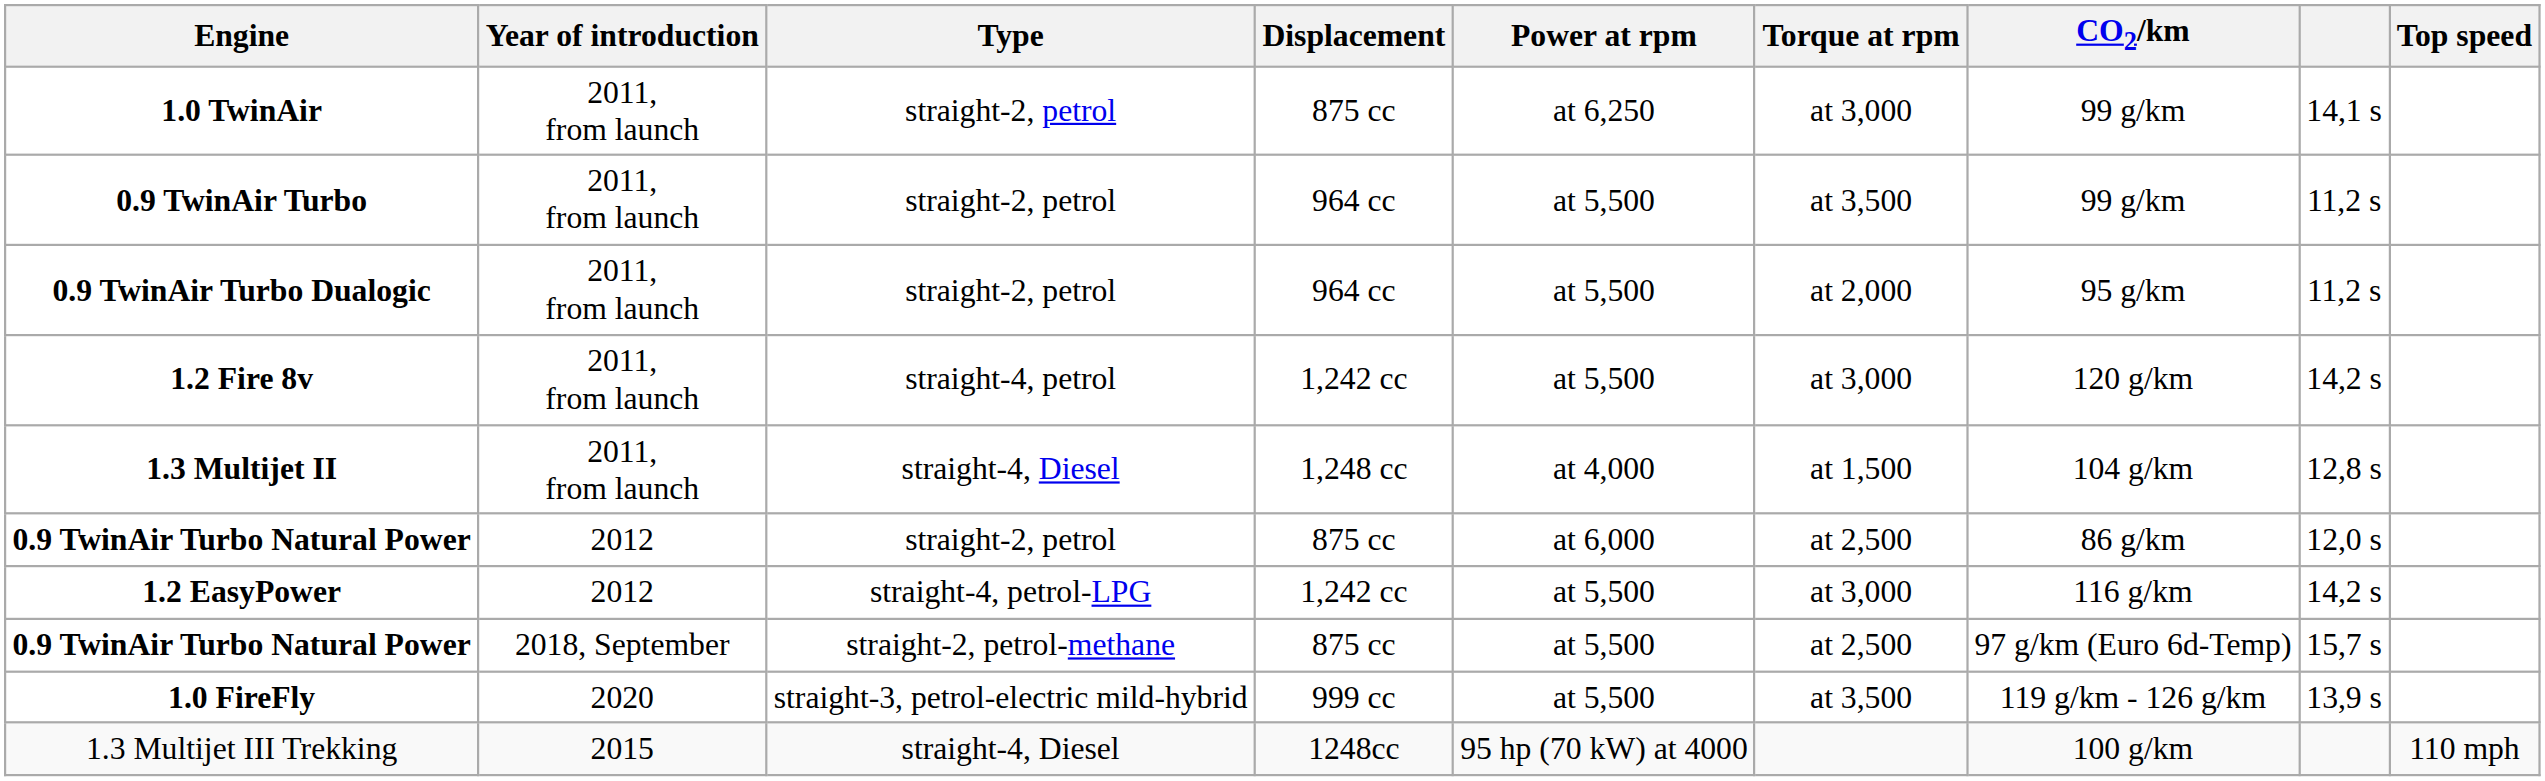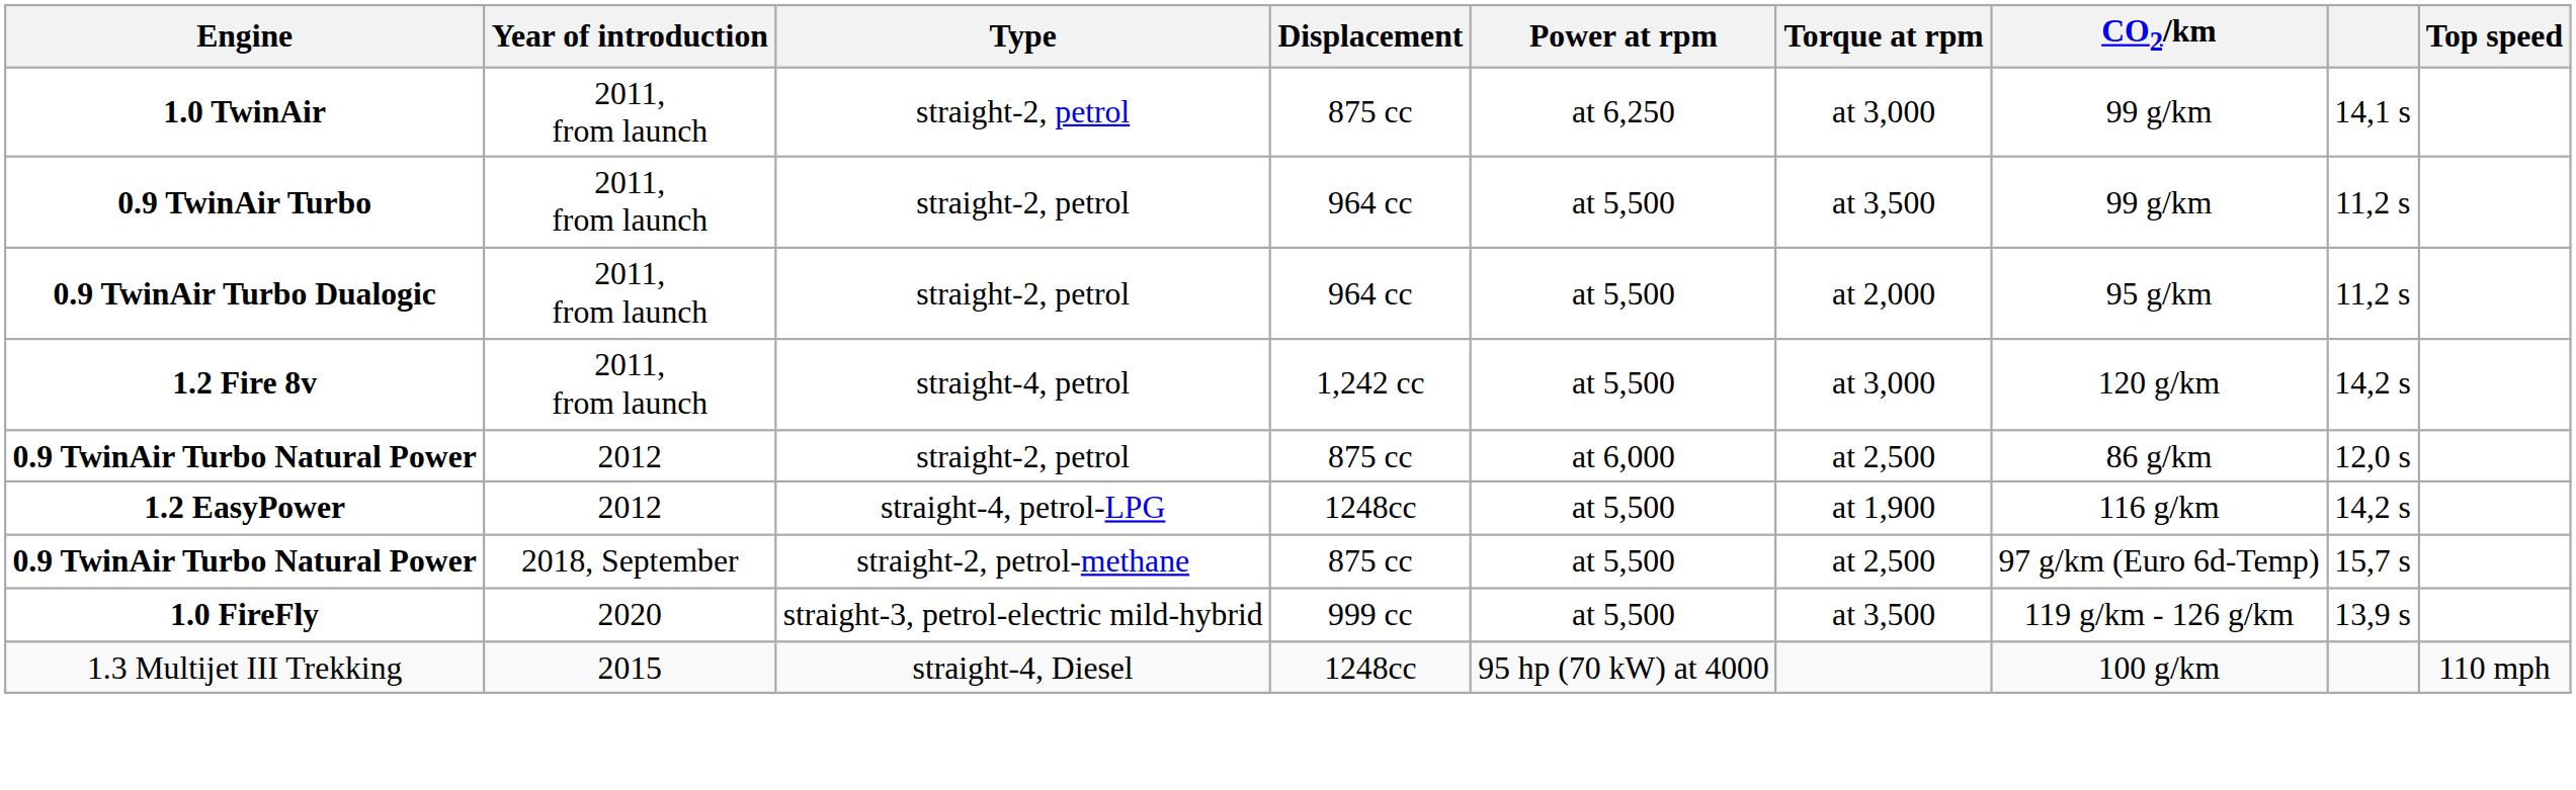 <table class="wikitable sortable" style="text-align:center; font-size:90%;">
 <tr>
 <th>Engine</th>
 <th>Year of introduction</th>
 <th>Type</th>
 <th>Displacement</th>
 <th>Power at rpm</th>
 <th>Torque at rpm</th>
 <th><a href='#'>CO<sub>2</sub></a>/km</th>
 <th></th>
 <th>Top speed</th>
 </tr>
 <tr style="background:#fff;">
 <td><strong>1.0 TwinAir</strong></td>
 <td>2011,<br>from launch</td>
 <td>straight-2, <a href='#'>petrol</a></td>
 <td>875 cc</td>
 <td> at 6,250</td>
 <td> at 3,000</td>
 <td>99 g/km</td>
 <td>14,1 s</td>
 <td></td>
 </tr>
 <tr style="background:#fff;">
 <td><strong>0.9 TwinAir Turbo</strong></td>
 <td>2011,<br>from launch</td>
 <td>straight-2, petrol</td>
 <td>964 cc</td>
 <td> at 5,500</td>
 <td> at 3,500</td>
 <td>99 g/km</td>
 <td>11,2 s</td>
 <td></td>
 </tr>
 <tr style="background:#fff;">
 <td><strong>0.9 TwinAir Turbo Dualogic</strong></td>
 <td>2011,<br>from launch</td>
 <td>straight-2, petrol</td>
 <td>964 cc</td>
 <td> at 5,500</td>
 <td> at 2,000</td>
 <td>95 g/km</td>
 <td>11,2 s</td>
 <td></td>
 </tr>
 <tr style="background:#fff;">
 <td><strong>1.2 Fire 8v</strong></td>
 <td>2011,<br>from launch</td>
 <td>straight-4, petrol</td>
 <td>1,242 cc</td>
 <td> at 5,500</td>
 <td> at 3,000</td>
 <td>120 g/km</td>
 <td>14,2 s</td>
 <td></td>
 </tr>
 <tr style="background:#fff;">
-<td><strong>1.3 Multijet II</strong></td>
-<td>2011,<br>from launch</td>
-<td>straight-4, <a href='#'>Diesel</a></td>
-<td>1,248 cc</td>
-<td> at 4,000</td>
-<td> at 1,500</td>
-<td>104 g/km</td>
-<td>12,8 s</td>
-<td></td>
-</tr>
-<tr style="background:#fff;">
 <td><strong>0.9 TwinAir Turbo Natural Power</strong></td>
 <td>2012</td>
 <td>straight-2, petrol</td>
 <td>875 cc</td>
 <td> at 6,000</td>
 <td> at 2,500</td>
 <td>86 g/km</td>
 <td>12,0 s</td>
 <td></td>
 </tr>
 <tr style="background:#fff;">
 <td><strong>1.2 EasyPower</strong></td>
 <td>2012</td>
 <td>straight-4, petrol-<a href='#'>LPG</a></td>
-<td>1,242 cc</td>
+<td>1248cc</td>
 <td> at 5,500</td>
-<td> at 3,000</td>
+<td> at 1,900</td>
 <td>116 g/km</td>
 <td>14,2 s</td>
 <td></td>
 </tr>
 <tr style="background:#fff;">
 <td><strong>0.9 TwinAir Turbo Natural Power</strong></td>
 <td>2018, September</td>
 <td>straight-2, petrol-<a href='#'>methane</a></td>
 <td>875 cc</td>
 <td> at 5,500</td>
 <td> at 2,500</td>
 <td>97 g/km (Euro 6d-Temp)</td>
 <td>15,7 s</td>
 <td></td>
 </tr>
 <tr style="background:#fff;">
 <td><strong>1.0 FireFly</strong></td>
 <td>2020</td>
 <td>straight-3, petrol-electric mild-hybrid</td>
 <td>999 cc</td>
 <td> at 5,500</td>
 <td> at 3,500</td>
 <td>119 g/km - 126 g/km</td>
 <td>13,9 s</td>
 <td></td>
 </tr>
 <tr>
 <td>1.3 Multijet III Trekking</td>
 <td>2015</td>
 <td>straight-4, Diesel</td>
 <td>1248cc</td>
 <td>95 hp (70 kW) at 4000</td>
 <td></td>
 <td>100 g/km</td>
 <td></td>
 <td>110 mph</td>
 </tr>
 </table>
